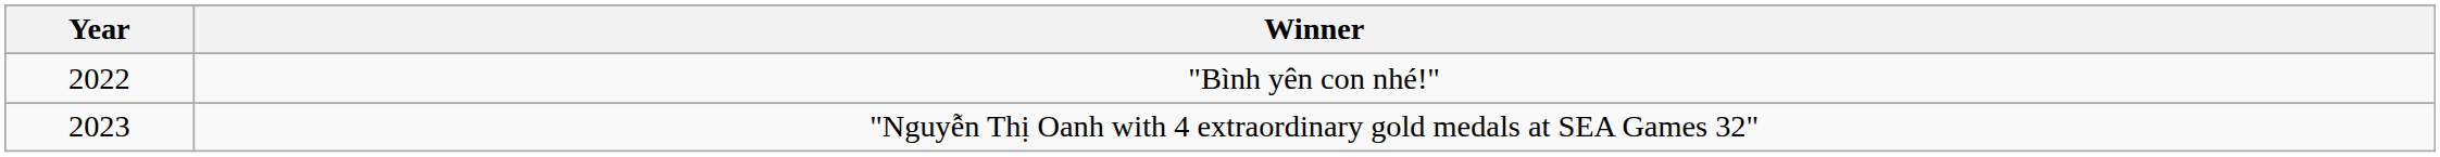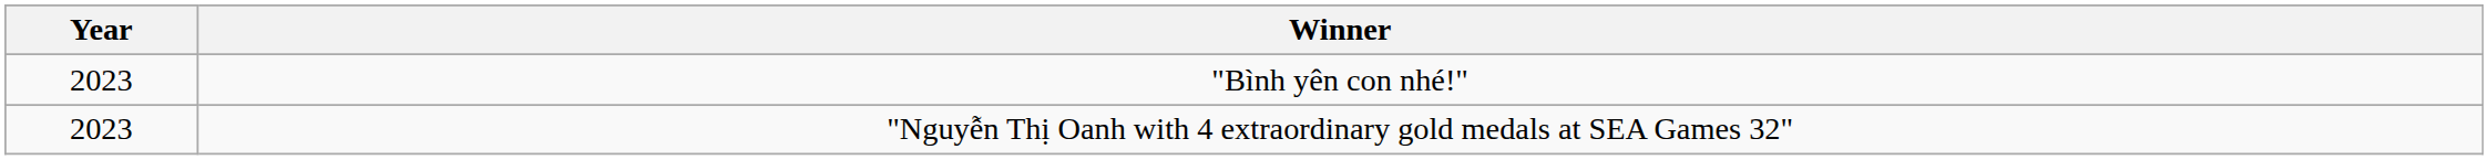 <table class="wikitable" style="text-align: center; width:100%">
 <tr>
 <th>Year</th>
 <th>Winner</th>
 </tr>
 <tr>
-<td>2022</td>
+<td>2023</td>
 <td>"Bình yên con nhé!"</td>
 </tr>
 <tr>
 <td>2023</td>
 <td>"Nguyễn Thị Oanh with 4 extraordinary gold medals at SEA Games 32"</td>
 </tr>
 </table>
